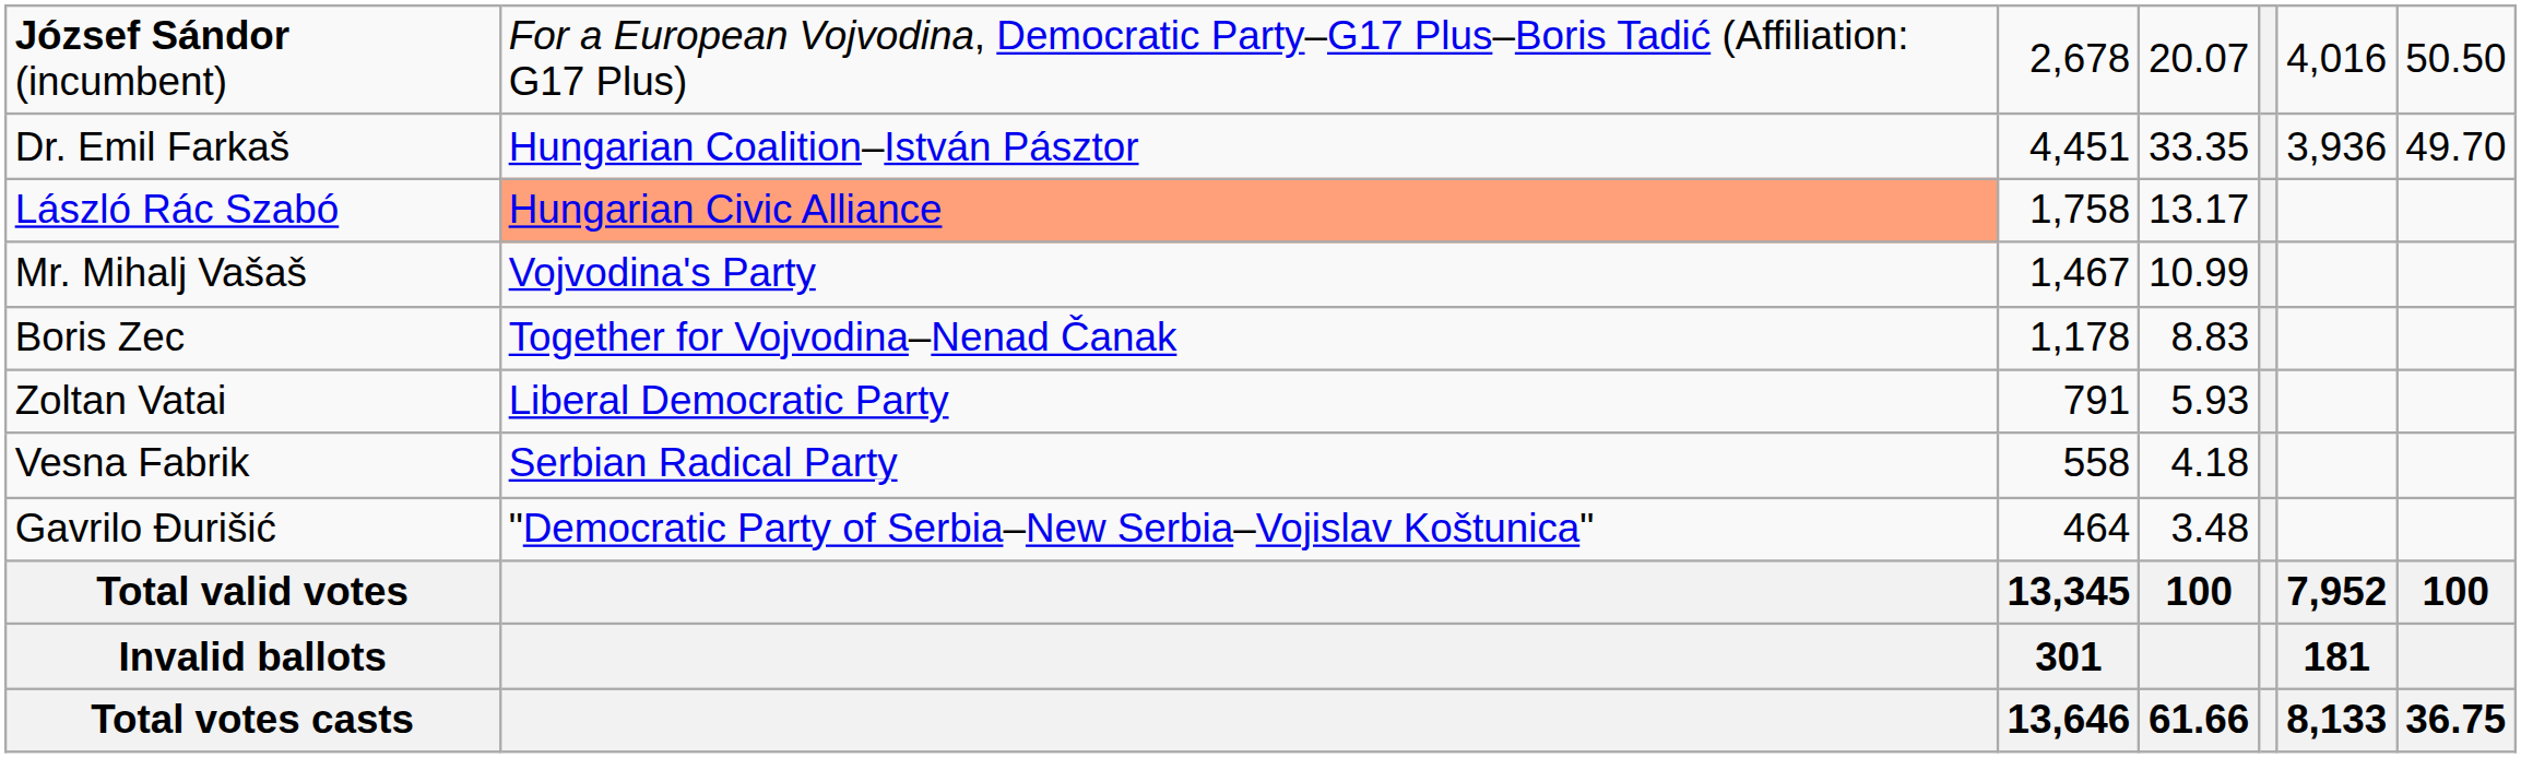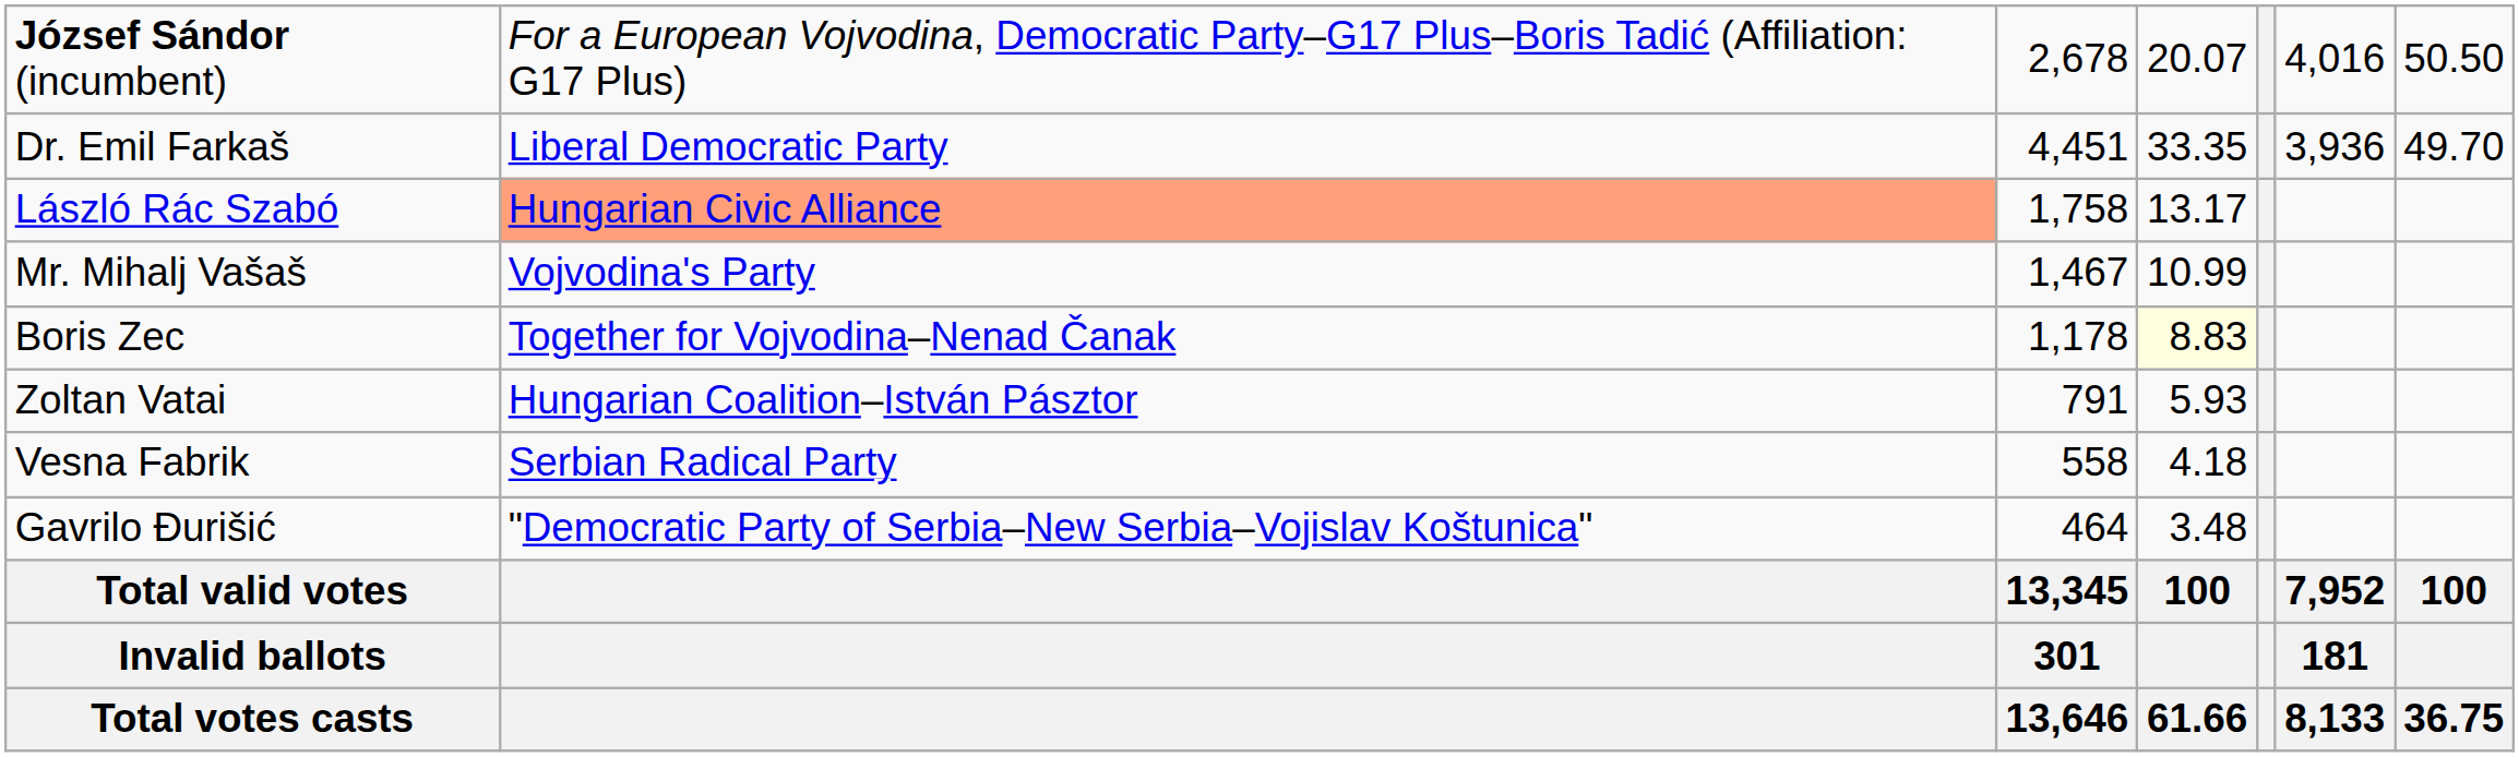 <table style="width:1000px;" class="wikitable">
 <tr>
 <td align="left"><strong>József Sándor</strong> (incumbent)</td>
 <td align="left"><em>For a European Vojvodina</em>, <a href='#'>Democratic Party</a>–<a href='#'>G17 Plus</a>–<a href='#'>Boris Tadić</a> (Affiliation: G17 Plus)</td>
 <td align="right">2,678</td>
 <td align="right">20.07</td>
 <th align="left"></th>
 <td align="right">4,016</td>
 <td align="right">50.50</td>
 </tr>
 <tr>
 <td align="left">Dr. Emil Farkaš</td>
-<td align="left"><a href='#'>Hungarian Coalition</a>–<a href='#'>István Pásztor</a></td>
+<td align="left"><a href='#'>Liberal Democratic Party</a></td>
 <td align="right">4,451</td>
 <td align="right">33.35</td>
 <th align="left"></th>
 <td align="right">3,936</td>
 <td align="right">49.70</td>
 </tr>
 <tr>
 <td align="left"><a href='#'>László Rác Szabó</a></td>
 <td align="left" style="background: lightsalmon;"><a href='#'>Hungarian Civic Alliance</a></td>
 <td align="right">1,758</td>
 <td align="right">13.17</td>
 <th align="left"></th>
 <td align="right"></td>
 <td align="right"></td>
 </tr>
 <tr>
 <td align="left">Mr. Mihalj Vašaš</td>
 <td align="left"><a href='#'>Vojvodina's Party</a></td>
 <td align="right">1,467</td>
 <td align="right">10.99</td>
 <th align="left"></th>
 <td align="right"></td>
 <td align="right"></td>
 </tr>
 <tr>
 <td align="left">Boris Zec</td>
 <td align="left"><a href='#'>Together for Vojvodina</a>–<a href='#'>Nenad Čanak</a></td>
 <td align="right">1,178</td>
-<td align="right">8.83</td>
+<td align="right" style="background: lightyellow;">8.83</td>
 <th align="left"></th>
 <td align="right"></td>
 <td align="right"></td>
 </tr>
 <tr>
 <td align="left">Zoltan Vatai</td>
-<td align="left"><a href='#'>Liberal Democratic Party</a></td>
+<td align="left"><a href='#'>Hungarian Coalition</a>–<a href='#'>István Pásztor</a></td>
 <td align="right">791</td>
 <td align="right">5.93</td>
 <th align="left"></th>
 <td align="right"></td>
 <td align="right"></td>
 </tr>
 <tr>
 <td align="left">Vesna Fabrik</td>
 <td align="left"><a href='#'>Serbian Radical Party</a></td>
 <td align="right">558</td>
 <td align="right">4.18</td>
 <th align="left"></th>
 <td align="right"></td>
 <td align="right"></td>
 </tr>
 <tr>
 <td align="left">Gavrilo Đurišić</td>
 <td align="left">"<a href='#'>Democratic Party of Serbia</a>–<a href='#'>New Serbia</a>–<a href='#'>Vojislav Koštunica</a>"</td>
 <td align="right">464</td>
 <td align="right">3.48</td>
 <th align="left"></th>
 <td align="right"></td>
 <td align="right"></td>
 </tr>
 <tr>
 <th align="left">Total valid votes</th>
 <th align="left"></th>
 <th align="right">13,345</th>
 <th align="right">100</th>
 <th align="left"></th>
 <th align="right">7,952</th>
 <th align="right">100</th>
 </tr>
 <tr>
 <th align="left">Invalid ballots</th>
 <th align="left"></th>
 <th align="right">301</th>
 <th align="right"></th>
 <th align="left"></th>
 <th align="right">181</th>
 <th align="right"></th>
 </tr>
 <tr>
 <th align="left">Total votes casts</th>
 <th align="left"></th>
 <th align="right">13,646</th>
 <th align="right">61.66</th>
 <th align="left"></th>
 <th align="right">8,133</th>
 <th align="right">36.75</th>
 </tr>
 </table>
